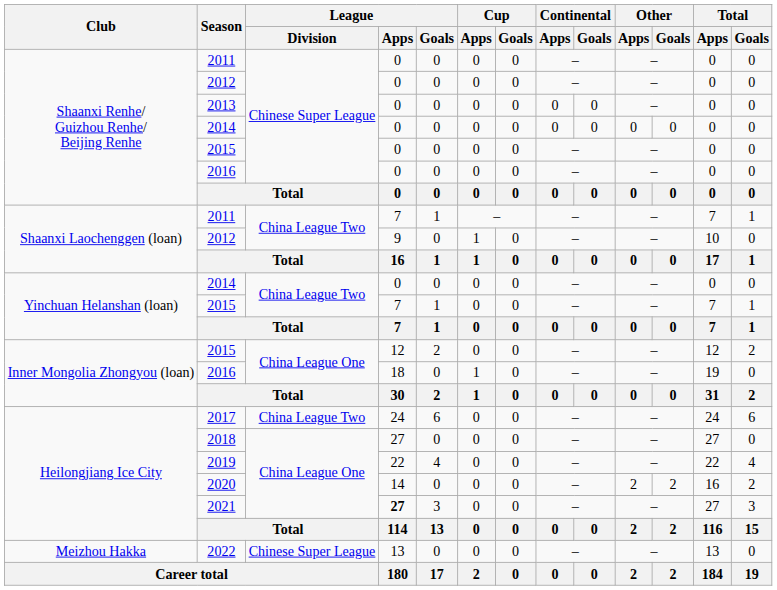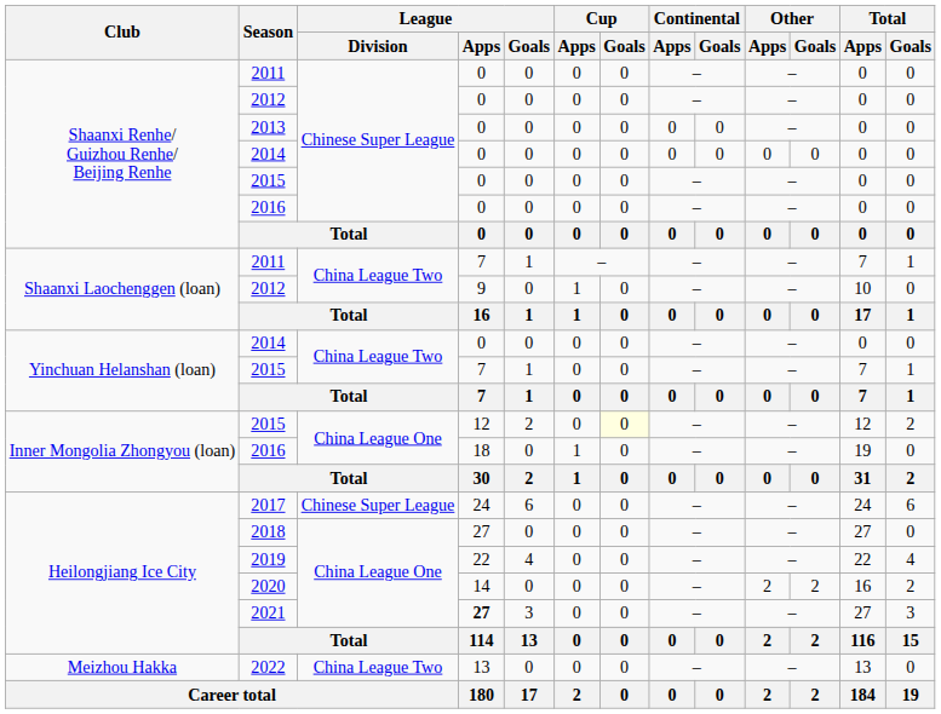 <table class="wikitable" style="text-align: center">
 <tr>
 <th rowspan="2">Club</th>
 <th rowspan="2">Season</th>
 <th colspan="3">League</th>
 <th colspan="2">Cup</th>
 <th colspan="2">Continental</th>
 <th colspan="2">Other</th>
 <th colspan="2">Total</th>
 </tr>
 <tr>
 <th>Division</th>
 <th>Apps</th>
 <th>Goals</th>
 <th>Apps</th>
 <th>Goals</th>
 <th>Apps</th>
 <th>Goals</th>
 <th>Apps</th>
 <th>Goals</th>
 <th>Apps</th>
 <th>Goals</th>
 </tr>
 <tr>
 <td rowspan="7"><a href='#'>Shaanxi Renhe</a>/<br><a href='#'>Guizhou Renhe</a>/<br><a href='#'>Beijing Renhe</a></td>
 <td><a href='#'>2011</a></td>
 <td rowspan="6"><a href='#'>Chinese Super League</a></td>
 <td>0</td>
 <td>0</td>
 <td>0</td>
 <td>0</td>
 <td colspan="2">–</td>
 <td colspan="2">–</td>
 <td>0</td>
 <td>0</td>
 </tr>
 <tr>
 <td><a href='#'>2012</a></td>
 <td>0</td>
 <td>0</td>
 <td>0</td>
 <td>0</td>
 <td colspan="2">–</td>
 <td colspan="2">–</td>
 <td>0</td>
 <td>0</td>
 </tr>
 <tr>
 <td><a href='#'>2013</a></td>
 <td>0</td>
 <td>0</td>
 <td>0</td>
 <td>0</td>
 <td>0</td>
 <td>0</td>
 <td colspan="2">–</td>
 <td>0</td>
 <td>0</td>
 </tr>
 <tr>
 <td><a href='#'>2014</a></td>
 <td>0</td>
 <td>0</td>
 <td>0</td>
 <td>0</td>
 <td>0</td>
 <td>0</td>
 <td>0</td>
 <td>0</td>
 <td>0</td>
 <td>0</td>
 </tr>
 <tr>
 <td><a href='#'>2015</a></td>
 <td>0</td>
 <td>0</td>
 <td>0</td>
 <td>0</td>
 <td colspan="2">–</td>
 <td colspan="2">–</td>
 <td>0</td>
 <td>0</td>
 </tr>
 <tr>
 <td><a href='#'>2016</a></td>
 <td>0</td>
 <td>0</td>
 <td>0</td>
 <td>0</td>
 <td colspan="2">–</td>
 <td colspan="2">–</td>
 <td>0</td>
 <td>0</td>
 </tr>
 <tr>
 <th colspan=2>Total</th>
 <th>0</th>
 <th>0</th>
 <th>0</th>
 <th>0</th>
 <th>0</th>
 <th>0</th>
 <th>0</th>
 <th>0</th>
 <th>0</th>
 <th>0</th>
 </tr>
 <tr>
 <td rowspan="3"><a href='#'>Shaanxi Laochenggen</a> (loan)</td>
 <td><a href='#'>2011</a></td>
 <td rowspan="2"><a href='#'>China League Two</a></td>
 <td>7</td>
 <td>1</td>
 <td colspan="2">–</td>
 <td colspan="2">–</td>
 <td colspan="2">–</td>
 <td>7</td>
 <td>1</td>
 </tr>
 <tr>
 <td><a href='#'>2012</a></td>
 <td>9</td>
 <td>0</td>
 <td>1</td>
 <td>0</td>
 <td colspan="2">–</td>
 <td colspan="2">–</td>
 <td>10</td>
 <td>0</td>
 </tr>
 <tr>
 <th colspan=2>Total</th>
 <th>16</th>
 <th>1</th>
 <th>1</th>
 <th>0</th>
 <th>0</th>
 <th>0</th>
 <th>0</th>
 <th>0</th>
 <th>17</th>
 <th>1</th>
 </tr>
 <tr>
 <td rowspan="3"><a href='#'>Yinchuan Helanshan</a> (loan)</td>
 <td><a href='#'>2014</a></td>
 <td rowspan="2"><a href='#'>China League Two</a></td>
 <td>0</td>
 <td>0</td>
 <td>0</td>
 <td>0</td>
 <td colspan="2">–</td>
 <td colspan="2">–</td>
 <td>0</td>
 <td>0</td>
 </tr>
 <tr>
 <td><a href='#'>2015</a></td>
 <td>7</td>
 <td>1</td>
 <td>0</td>
 <td>0</td>
 <td colspan="2">–</td>
 <td colspan="2">–</td>
 <td>7</td>
 <td>1</td>
 </tr>
 <tr>
 <th colspan=2>Total</th>
 <th>7</th>
 <th>1</th>
 <th>0</th>
 <th>0</th>
 <th>0</th>
 <th>0</th>
 <th>0</th>
 <th>0</th>
 <th>7</th>
 <th>1</th>
 </tr>
 <tr>
 <td rowspan="3"><a href='#'>Inner Mongolia Zhongyou</a> (loan)</td>
 <td><a href='#'>2015</a></td>
 <td rowspan="2"><a href='#'>China League One</a></td>
 <td>12</td>
 <td>2</td>
 <td>0</td>
-<td>0</td>
+<td style="background: lightyellow;">0</td>
 <td colspan="2">–</td>
 <td colspan="2">–</td>
 <td>12</td>
 <td>2</td>
 </tr>
 <tr>
 <td><a href='#'>2016</a></td>
 <td>18</td>
 <td>0</td>
 <td>1</td>
 <td>0</td>
 <td colspan="2">–</td>
 <td colspan="2">–</td>
 <td>19</td>
 <td>0</td>
 </tr>
 <tr>
 <th colspan=2>Total</th>
 <th>30</th>
 <th>2</th>
 <th>1</th>
 <th>0</th>
 <th>0</th>
 <th>0</th>
 <th>0</th>
 <th>0</th>
 <th>31</th>
 <th>2</th>
 </tr>
 <tr>
 <td rowspan="6"><a href='#'>Heilongjiang Ice City</a></td>
 <td><a href='#'>2017</a></td>
-<td><a href='#'>China League Two</a></td>
+<td><a href='#'>Chinese Super League</a></td>
 <td>24</td>
 <td>6</td>
 <td>0</td>
 <td>0</td>
 <td colspan="2">–</td>
 <td colspan="2">–</td>
 <td>24</td>
 <td>6</td>
 </tr>
 <tr>
 <td><a href='#'>2018</a></td>
 <td rowspan="4"><a href='#'>China League One</a></td>
 <td>27</td>
 <td>0</td>
 <td>0</td>
 <td>0</td>
 <td colspan="2">–</td>
 <td colspan="2">–</td>
 <td>27</td>
 <td>0</td>
 </tr>
 <tr>
 <td><a href='#'>2019</a></td>
 <td>22</td>
 <td>4</td>
 <td>0</td>
 <td>0</td>
 <td colspan="2">–</td>
 <td colspan="2">–</td>
 <td>22</td>
 <td>4</td>
 </tr>
 <tr>
 <td><a href='#'>2020</a></td>
 <td>14</td>
 <td>0</td>
 <td>0</td>
 <td>0</td>
 <td colspan="2">–</td>
 <td>2</td>
 <td>2</td>
 <td>16</td>
 <td>2</td>
 </tr>
 <tr>
 <td><a href='#'>2021</a></td>
 <td><strong>27</strong></td>
 <td>3</td>
 <td>0</td>
 <td>0</td>
 <td colspan="2">–</td>
 <td colspan="2">–</td>
 <td>27</td>
 <td>3</td>
 </tr>
 <tr>
 <th colspan=2>Total</th>
 <th>114</th>
 <th>13</th>
 <th>0</th>
 <th>0</th>
 <th>0</th>
 <th>0</th>
 <th>2</th>
 <th>2</th>
 <th>116</th>
 <th>15</th>
 </tr>
 <tr>
 <td><a href='#'>Meizhou Hakka</a></td>
 <td><a href='#'>2022</a></td>
-<td><a href='#'>Chinese Super League</a></td>
+<td><a href='#'>China League Two</a></td>
 <td>13</td>
 <td>0</td>
 <td>0</td>
 <td>0</td>
 <td colspan="2">–</td>
 <td colspan="2">–</td>
 <td>13</td>
 <td>0</td>
 </tr>
 <tr>
 <th colspan=3>Career total</th>
 <th>180</th>
 <th>17</th>
 <th>2</th>
 <th>0</th>
 <th>0</th>
 <th>0</th>
 <th>2</th>
 <th>2</th>
 <th>184</th>
 <th>19</th>
 </tr>
 </table>
